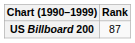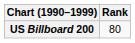 <table class="wikitable sortable plainrowheaders" style="text-align:center">
 <tr>
 <th>Chart (1990–1999)</th>
 <th>Rank</th>
 </tr>
 <tr>
 <th scope="row">US <em>Billboard</em> 200</th>
-<td>87</td>
+<td>80</td>
 </tr>
 </table>
